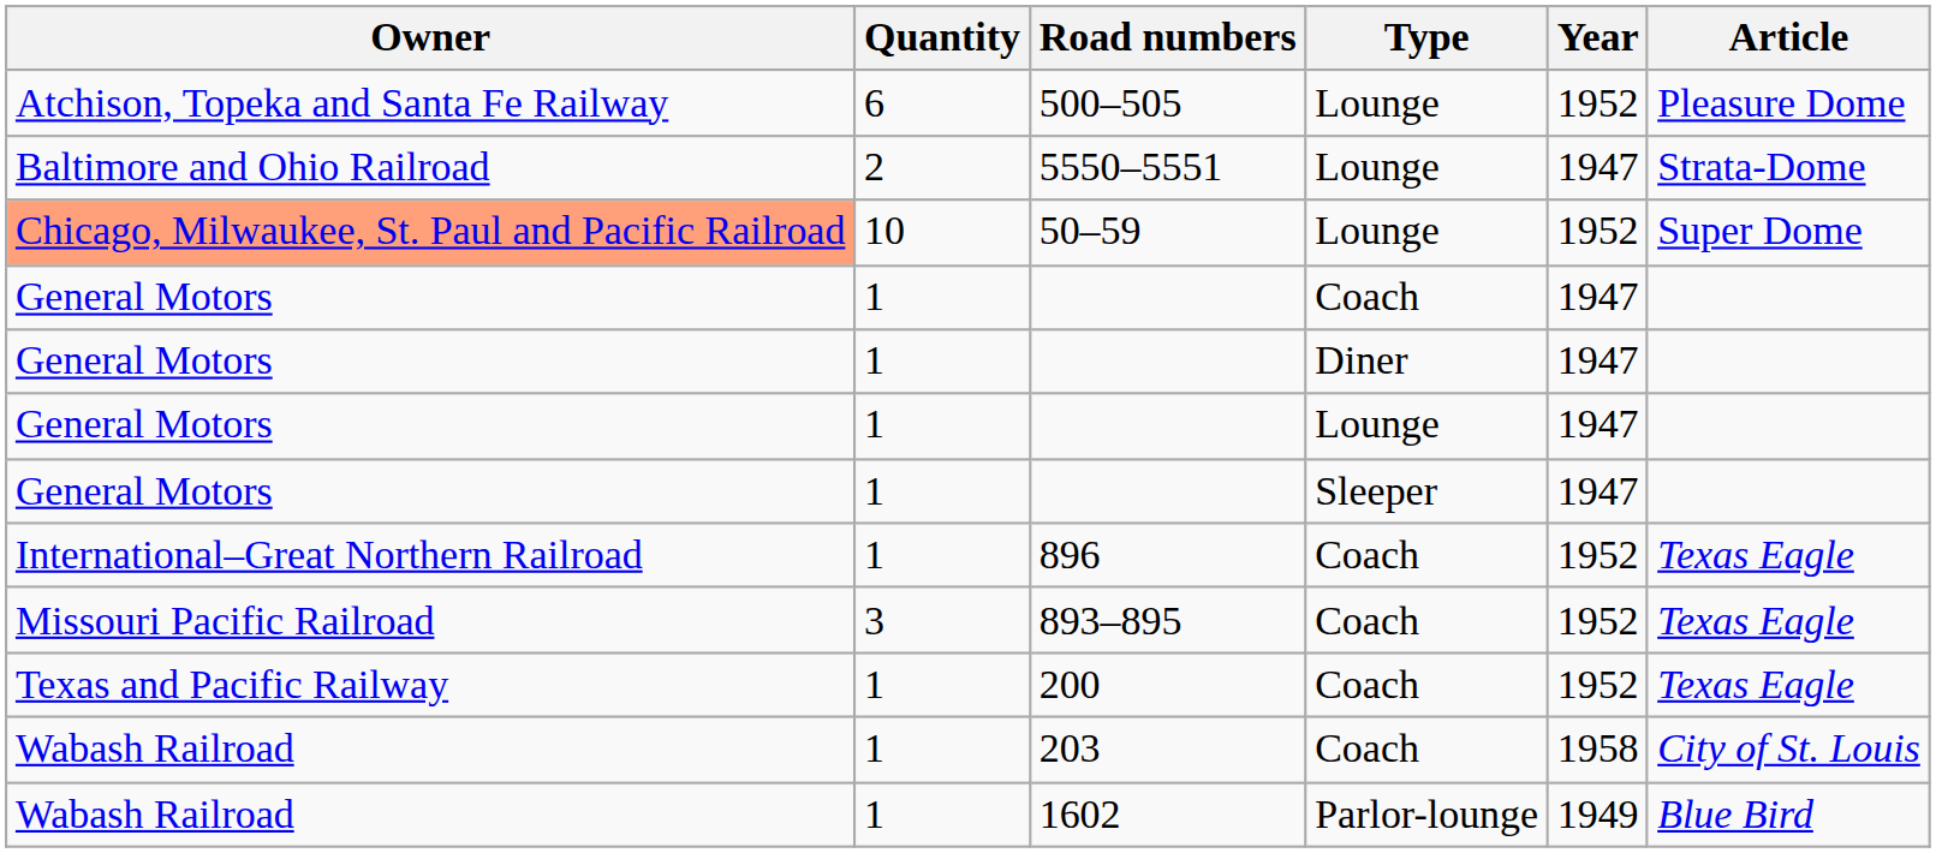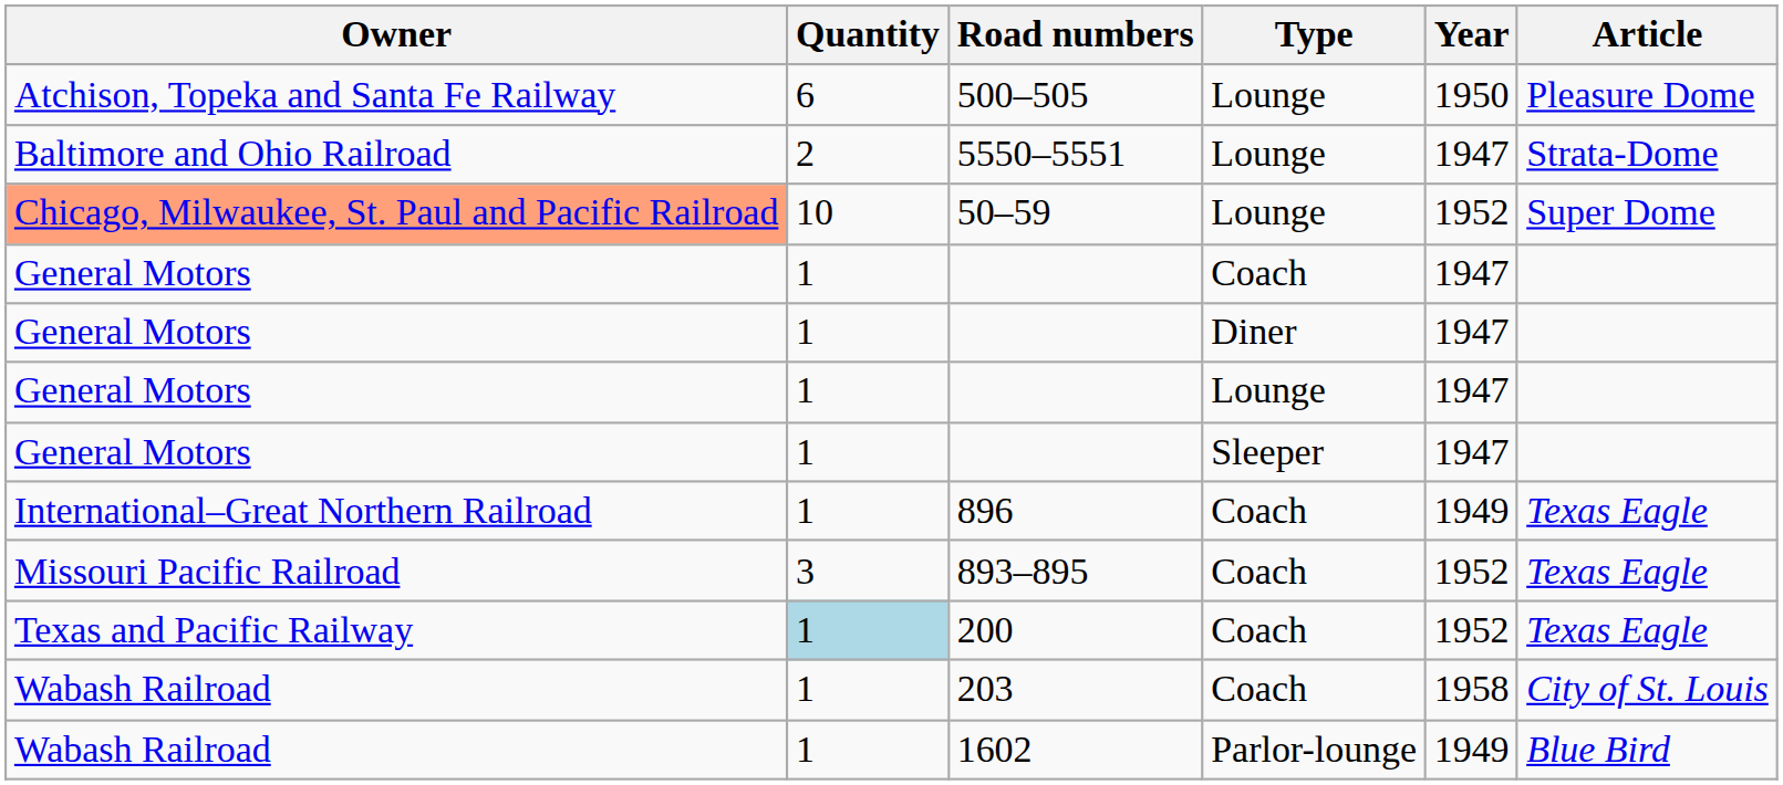 <table class="wikitable sortable">
 <tr>
 <th>Owner</th>
 <th>Quantity</th>
 <th>Road numbers</th>
 <th>Type</th>
 <th>Year</th>
 <th>Article</th>
 </tr>
 <tr>
 <td><a href='#'>Atchison, Topeka and Santa Fe Railway</a></td>
 <td>6</td>
 <td>500–505</td>
 <td>Lounge</td>
-<td>1952</td>
+<td>1950</td>
 <td><a href='#'>Pleasure Dome</a></td>
 </tr>
 <tr>
 <td><a href='#'>Baltimore and Ohio Railroad</a></td>
 <td>2</td>
 <td>5550–5551</td>
 <td>Lounge</td>
 <td>1947</td>
 <td><a href='#'>Strata-Dome</a></td>
 </tr>
 <tr>
 <td style="background: lightsalmon;"><a href='#'>Chicago, Milwaukee, St. Paul and Pacific Railroad</a></td>
 <td>10</td>
 <td>50–59</td>
 <td>Lounge</td>
 <td>1952</td>
 <td><a href='#'>Super Dome</a></td>
 </tr>
 <tr>
 <td><a href='#'>General Motors</a></td>
 <td>1</td>
 <td></td>
 <td>Coach</td>
 <td>1947</td>
 <td></td>
 </tr>
 <tr>
 <td><a href='#'>General Motors</a></td>
 <td>1</td>
 <td></td>
 <td>Diner</td>
 <td>1947</td>
 <td></td>
 </tr>
 <tr>
 <td><a href='#'>General Motors</a></td>
 <td>1</td>
 <td></td>
 <td>Lounge</td>
 <td>1947</td>
 <td></td>
 </tr>
 <tr>
 <td><a href='#'>General Motors</a></td>
 <td>1</td>
 <td></td>
 <td>Sleeper</td>
 <td>1947</td>
 <td></td>
 </tr>
 <tr>
 <td><a href='#'>International–Great Northern Railroad</a></td>
 <td>1</td>
 <td>896</td>
 <td>Coach</td>
-<td>1952</td>
+<td>1949</td>
 <td><em><a href='#'>Texas Eagle</a></em></td>
 </tr>
 <tr>
 <td><a href='#'>Missouri Pacific Railroad</a></td>
 <td>3</td>
 <td>893–895</td>
 <td>Coach</td>
 <td>1952</td>
 <td><em><a href='#'>Texas Eagle</a></em></td>
 </tr>
 <tr>
 <td><a href='#'>Texas and Pacific Railway</a></td>
-<td>1</td>
+<td style="background: lightblue;">1</td>
 <td>200</td>
 <td>Coach</td>
 <td>1952</td>
 <td><em><a href='#'>Texas Eagle</a></em></td>
 </tr>
 <tr>
 <td><a href='#'>Wabash Railroad</a></td>
 <td>1</td>
 <td>203</td>
 <td>Coach</td>
 <td>1958</td>
 <td><em><a href='#'>City of St. Louis</a></em></td>
 </tr>
 <tr>
 <td><a href='#'>Wabash Railroad</a></td>
 <td>1</td>
 <td>1602</td>
 <td>Parlor-lounge</td>
 <td>1949</td>
 <td><em><a href='#'>Blue Bird</a></em></td>
 </tr>
 </table>
